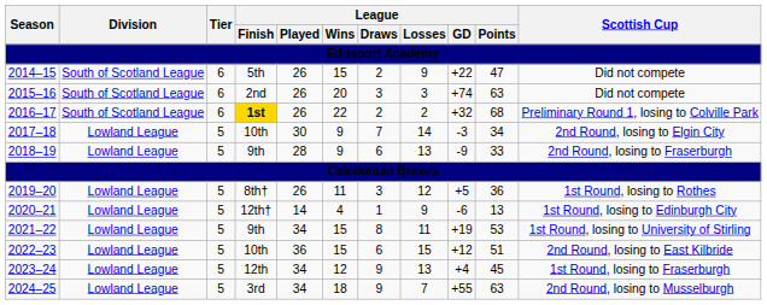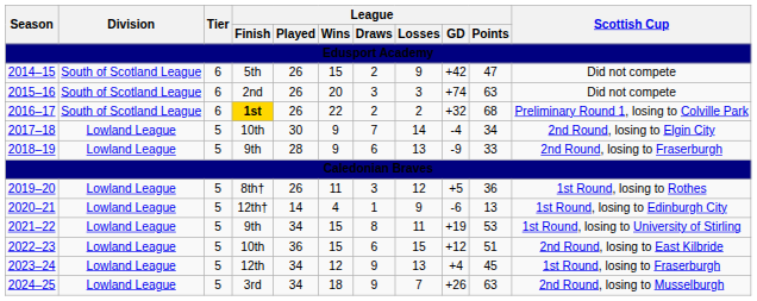 <table class="wikitable">
 <tr>
 <th rowspan="2">Season</th>
 <th rowspan="2">Division</th>
 <th rowspan="2">Tier</th>
 <th colspan="7">League</th>
 <th rowspan="2"><a href='#'>Scottish Cup</a></th>
 </tr>
 <tr>
 <th>Finish</th>
 <th>Played</th>
 <th>Wins</th>
 <th>Draws</th>
 <th>Losses</th>
 <th>GD</th>
 <th>Points</th>
 </tr>
 <tr>
 <td colspan="12" align="center" bgcolor="navy"><span><strong>Edusport Academy</strong></span></td>
 </tr>
 <tr>
 <td style="text-align:center;"><a href='#'>2014–15</a></td>
 <td style="text-align:center;"><a href='#'>South of Scotland League</a></td>
 <td style="text-align:center;">6</td>
 <td style="text-align:center;">5th</td>
 <td style="text-align:center;">26</td>
 <td style="text-align:center;">15</td>
 <td style="text-align:center;">2</td>
 <td style="text-align:center;">9</td>
-<td style="text-align:center;">+22</td>
+<td style="text-align:center;">+42</td>
 <td style="text-align:center;">47</td>
 <td style="text-align:center;">Did not compete</td>
 </tr>
 <tr>
 <td style="text-align:center;"><a href='#'>2015–16</a></td>
 <td style="text-align:center;"><a href='#'>South of Scotland League</a></td>
 <td style="text-align:center;">6</td>
 <td style="text-align:center;">2nd</td>
 <td style="text-align:center;">26</td>
 <td style="text-align:center;">20</td>
 <td style="text-align:center;">3</td>
 <td style="text-align:center;">3</td>
 <td style="text-align:center;">+74</td>
 <td style="text-align:center;">63</td>
 <td style="text-align:center;">Did not compete</td>
 </tr>
 <tr>
 <td style="text-align:center;"><a href='#'>2016–17</a></td>
 <td style="text-align:center;"><a href='#'>South of Scotland League</a></td>
 <td style="text-align:center;">6</td>
 <td style="text-align:center;background-color:gold"><strong>1st</strong></td>
 <td style="text-align:center;">26</td>
 <td style="text-align:center;">22</td>
 <td style="text-align:center;">2</td>
 <td style="text-align:center;">2</td>
 <td style="text-align:center;">+32</td>
 <td style="text-align:center;">68</td>
 <td style="text-align:center;"><a href='#'>Preliminary Round 1</a>, losing to <a href='#'>Colville Park</a></td>
 </tr>
 <tr>
 <td style="text-align:center;"><a href='#'>2017–18</a></td>
 <td style="text-align:center;"><a href='#'>Lowland League</a></td>
 <td style="text-align:center;">5</td>
 <td style="text-align:center;">10th</td>
 <td style="text-align:center;">30</td>
 <td style="text-align:center;">9</td>
 <td style="text-align:center;">7</td>
 <td style="text-align:center;">14</td>
-<td style="text-align:center;">-3</td>
+<td style="text-align:center;">-4</td>
 <td style="text-align:center;">34</td>
 <td style="text-align:center;"><a href='#'>2nd Round</a>, losing to <a href='#'>Elgin City</a></td>
 </tr>
 <tr>
 <td style="text-align:center;"><a href='#'>2018–19</a></td>
 <td style="text-align:center;"><a href='#'>Lowland League</a></td>
 <td style="text-align:center;">5</td>
 <td style="text-align:center;">9th</td>
 <td style="text-align:center;">28</td>
 <td style="text-align:center;">9</td>
 <td style="text-align:center;">6</td>
 <td style="text-align:center;">13</td>
 <td style="text-align:center;">-9</td>
 <td style="text-align:center;">33</td>
 <td style="text-align:center;"><a href='#'>2nd Round</a>, losing to <a href='#'>Fraserburgh</a></td>
 </tr>
 <tr>
 <td colspan="12" align="center" bgcolor="navy"><span><strong>Caledonian Braves</strong></span></td>
 </tr>
 <tr>
 <td style="text-align:center;"><a href='#'>2019–20</a></td>
 <td style="text-align:center;"><a href='#'>Lowland League</a></td>
 <td style="text-align:center;">5</td>
 <td style="text-align:center;">8th†</td>
 <td style="text-align:center;">26</td>
 <td style="text-align:center;">11</td>
 <td style="text-align:center;">3</td>
 <td style="text-align:center;">12</td>
 <td style="text-align:center;">+5</td>
 <td style="text-align:center;">36</td>
 <td style="text-align:center;"><a href='#'>1st Round</a>, losing to <a href='#'>Rothes</a></td>
 </tr>
 <tr>
 <td style="text-align:center;"><a href='#'>2020–21</a></td>
 <td style="text-align:center;"><a href='#'>Lowland League</a></td>
 <td style="text-align:center;">5</td>
 <td style="text-align:center;">12th†</td>
 <td style="text-align:center;">14</td>
 <td style="text-align:center;">4</td>
 <td style="text-align:center;">1</td>
 <td style="text-align:center;">9</td>
 <td style="text-align:center;">-6</td>
 <td style="text-align:center;">13</td>
 <td style="text-align:center;"><a href='#'>1st Round</a>, losing to <a href='#'>Edinburgh City</a></td>
 </tr>
 <tr>
 <td style="text-align:center;"><a href='#'>2021–22</a></td>
 <td style="text-align:center;"><a href='#'>Lowland League</a></td>
 <td style="text-align:center;">5</td>
 <td style="text-align:center;">9th</td>
 <td style="text-align:center;">34</td>
 <td style="text-align:center;">15</td>
 <td style="text-align:center;">8</td>
 <td style="text-align:center;">11</td>
 <td style="text-align:center;">+19</td>
 <td style="text-align:center;">53</td>
 <td style="text-align:center;"><a href='#'>1st Round</a>, losing to <a href='#'>University of Stirling</a></td>
 </tr>
 <tr>
 <td style="text-align:center;"><a href='#'>2022–23</a></td>
 <td style="text-align:center;"><a href='#'>Lowland League</a></td>
 <td style="text-align:center;">5</td>
 <td style="text-align:center;">10th</td>
 <td style="text-align:center;">36</td>
 <td style="text-align:center;">15</td>
 <td style="text-align:center;">6</td>
 <td style="text-align:center;">15</td>
 <td style="text-align:center;">+12</td>
 <td style="text-align:center;">51</td>
 <td style="text-align:center;"><a href='#'>2nd Round</a>, losing to <a href='#'>East Kilbride</a></td>
 </tr>
 <tr>
 <td style="text-align:center;"><a href='#'>2023–24</a></td>
 <td style="text-align:center;"><a href='#'>Lowland League</a></td>
 <td style="text-align:center;">5</td>
 <td style="text-align:center;">12th</td>
 <td style="text-align:center;">34</td>
 <td style="text-align:center;">12</td>
 <td style="text-align:center;">9</td>
 <td style="text-align:center;">13</td>
 <td style="text-align:center;">+4</td>
 <td style="text-align:center;">45</td>
 <td style="text-align:center;"><a href='#'>1st Round</a>, losing to <a href='#'>Fraserburgh</a></td>
 </tr>
 <tr>
 <td style="text-align:center;"><a href='#'>2024–25</a></td>
 <td style="text-align:center;"><a href='#'>Lowland League</a></td>
 <td style="text-align:center;">5</td>
 <td style="text-align:center;">3rd</td>
 <td style="text-align:center;">34</td>
 <td style="text-align:center;">18</td>
 <td style="text-align:center;">9</td>
 <td style="text-align:center;">7</td>
-<td style="text-align:center;">+55</td>
+<td style="text-align:center;">+26</td>
 <td style="text-align:center;">63</td>
 <td style="text-align:center;"><a href='#'>2nd Round</a>, losing to <a href='#'>Musselburgh</a></td>
 </tr>
 </table>
